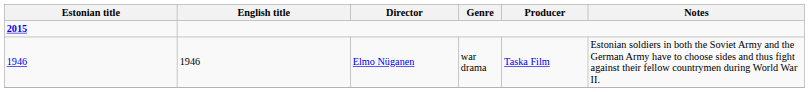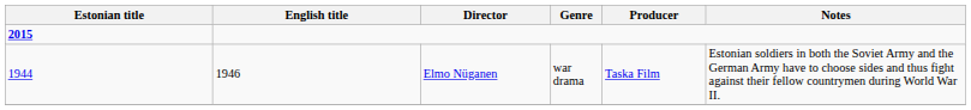 <table class="wikitable" width= "99%">
 <tr>
 <th width=16%>Estonian title</th>
 <th width=16%>English title</th>
 <th width=10%>Director</th>
 <th width=4%>Genre</th>
 <th width=8%>Producer</th>
 <th width=20%>Notes</th>
 </tr>
 <tr>
 <td><strong><a href='#'>2015</a></strong></td>
 </tr>
 <tr>
-<td><a href='#'>1946</a></td>
+<td><a href='#'>1944</a></td>
 <td>1946</td>
 <td><a href='#'>Elmo Nüganen</a></td>
 <td>war drama</td>
 <td><a href='#'>Taska Film</a></td>
 <td>Estonian soldiers in both the Soviet Army and the German Army have to choose sides and thus fight against their fellow countrymen during World War II.</td>
 </tr>
 <tr>
 </tr>
 </table>
